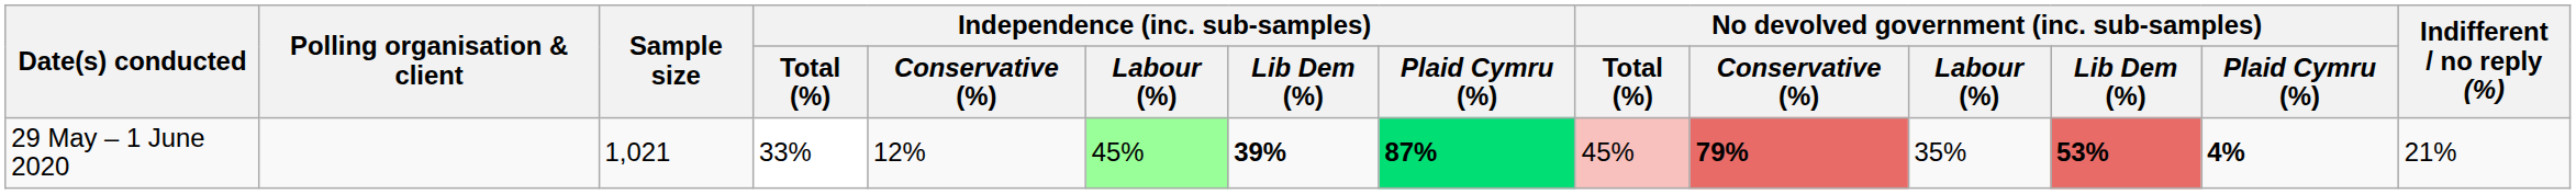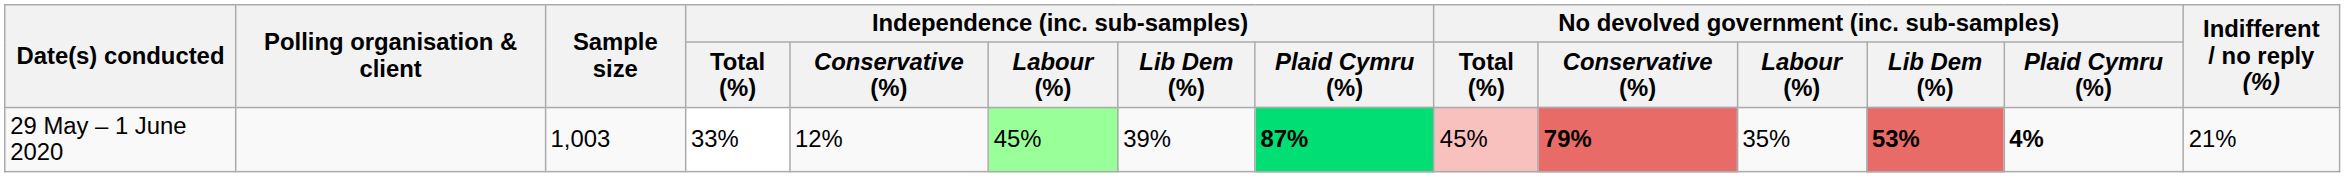 <table class="wikitable">
 <tr>
 <th rowspan="2">Date(s) conducted</th>
 <th rowspan="2">Polling organisation & client</th>
 <th rowspan="2">Sample size</th>
 <th colspan="5">Independence (inc. sub-samples)</th>
 <th colspan="5">No devolved government (inc. sub-samples)</th>
 <th rowspan="2">Indifferent<br>/ no reply <em>(%)</em></th>
 </tr>
 <tr>
 <th>Total (%)</th>
 <th><em>Conservative</em> (%)</th>
 <th><em>Labour</em> (%)</th>
 <th><em>Lib Dem</em>  (%)</th>
 <th><em>Plaid Cymru</em> (%)</th>
 <th>Total (%)</th>
 <th><em>Conservative</em> (%)</th>
 <th><em>Labour</em> (%)</th>
 <th><em>Lib Dem</em> (%)</th>
 <th><em>Plaid Cymru</em> (%)</th>
 </tr>
 <tr>
 <td>29 May – 1 June 2020</td>
 <td> </td>
-<td>1,021</td>
+<td>1,003</td>
 <td style="background: white">33%</td>
 <td>12%</td>
 <td style="background: rgb(153, 255, 153);">45%</td>
-<td><strong>39%</strong></td>
+<td>39%</td>
 <td style="background: rgb(1,223,116);"><strong>87%</strong></td>
 <td style="background: rgb(248, 193, 190); ">45%</td>
 <td style="background: rgb(233, 107, 103); "><strong>79%</strong></td>
 <td>35%</td>
 <td style="background: rgb(233, 107, 103);"><strong>53%</strong></td>
 <td><strong>4%</strong></td>
 <td>21%</td>
 </tr>
 </table>
